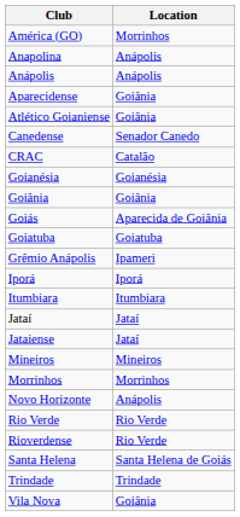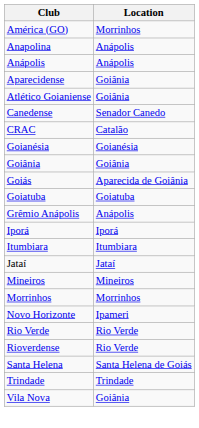 <table class="wikitable sortable">
 <tr>
 <th>Club</th>
 <th>Location</th>
 </tr>
 <tr>
 <td><a href='#'>América (GO)</a></td>
 <td><a href='#'>Morrinhos</a></td>
 </tr>
 <tr>
 <td><a href='#'>Anapolina</a></td>
 <td><a href='#'>Anápolis</a></td>
 </tr>
 <tr>
 <td><a href='#'>Anápolis</a></td>
 <td><a href='#'>Anápolis</a></td>
 </tr>
 <tr>
 <td><a href='#'>Aparecidense</a></td>
 <td><a href='#'>Goiânia</a></td>
 </tr>
 <tr>
 <td><a href='#'>Atlético Goianiense</a></td>
 <td><a href='#'>Goiânia</a></td>
 </tr>
 <tr>
 <td><a href='#'>Canedense</a></td>
 <td><a href='#'>Senador Canedo</a></td>
 </tr>
 <tr>
 <td><a href='#'>CRAC</a></td>
 <td><a href='#'>Catalão</a></td>
 </tr>
 <tr>
 <td><a href='#'>Goianésia</a></td>
 <td><a href='#'>Goianésia</a></td>
 </tr>
 <tr>
 <td><a href='#'>Goiânia</a></td>
 <td><a href='#'>Goiânia</a></td>
 </tr>
 <tr>
 <td><a href='#'>Goiás</a></td>
 <td><a href='#'>Aparecida de Goiânia</a></td>
 </tr>
 <tr>
 <td><a href='#'>Goiatuba</a></td>
 <td><a href='#'>Goiatuba</a></td>
 </tr>
 <tr>
 <td><a href='#'>Grêmio Anápolis</a></td>
-<td><a href='#'>Ipameri</a></td>
+<td><a href='#'>Anápolis</a></td>
 </tr>
 <tr>
 <td><a href='#'>Iporá</a></td>
 <td><a href='#'>Iporá</a></td>
 </tr>
 <tr>
 <td><a href='#'>Itumbiara</a></td>
 <td><a href='#'>Itumbiara</a></td>
 </tr>
 <tr>
 <td>Jataí</td>
 <td><a href='#'>Jataí</a></td>
 </tr>
 <tr>
-<td><a href='#'>Jataiense</a></td>
-<td><a href='#'>Jataí</a></td>
-</tr>
-<tr>
 <td><a href='#'>Mineiros</a></td>
 <td><a href='#'>Mineiros</a></td>
 </tr>
 <tr>
 <td><a href='#'>Morrinhos</a></td>
 <td><a href='#'>Morrinhos</a></td>
 </tr>
 <tr>
 <td><a href='#'>Novo Horizonte</a></td>
-<td><a href='#'>Anápolis</a></td>
+<td><a href='#'>Ipameri</a></td>
 </tr>
 <tr>
 <td><a href='#'>Rio Verde</a></td>
 <td><a href='#'>Rio Verde</a></td>
 </tr>
 <tr>
 <td><a href='#'>Rioverdense</a></td>
 <td><a href='#'>Rio Verde</a></td>
 </tr>
 <tr>
 <td><a href='#'>Santa Helena</a></td>
 <td><a href='#'>Santa Helena de Goiás</a></td>
 </tr>
 <tr>
 <td><a href='#'>Trindade</a></td>
 <td><a href='#'>Trindade</a></td>
 </tr>
 <tr>
 <td><a href='#'>Vila Nova</a></td>
 <td><a href='#'>Goiânia</a></td>
 </tr>
 </table>
